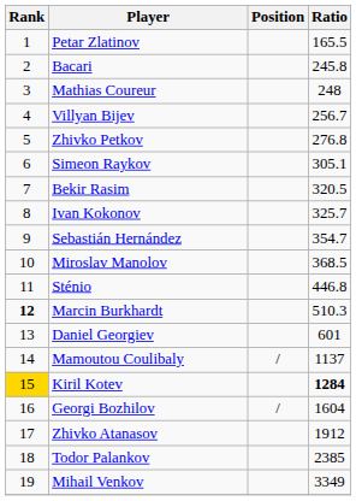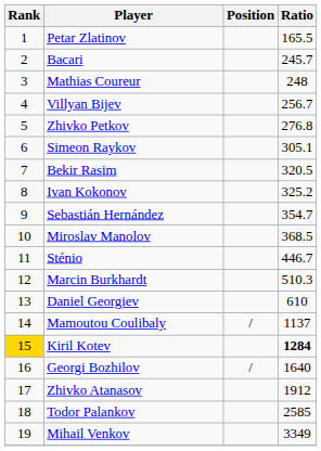 <table class="wikitable" style="text-align:center;">
 <tr>
 <th>Rank</th>
 <th style="width:200px;">Player</th>
 <th>Position</th>
 <th> Ratio</th>
 </tr>
 <tr>
 <td>1</td>
 <td align=left> <a href='#'>Petar Zlatinov</a></td>
 <td></td>
 <td>165.5</td>
 </tr>
 <tr>
 <td>2</td>
 <td align=left> <a href='#'>Bacari</a></td>
 <td></td>
-<td>245.8</td>
+<td>245.7</td>
 </tr>
 <tr>
 <td>3</td>
 <td align=left> <a href='#'>Mathias Coureur</a></td>
 <td></td>
 <td>248</td>
 </tr>
 <tr>
 <td>4</td>
 <td align=left> <a href='#'>Villyan Bijev</a></td>
 <td></td>
 <td>256.7</td>
 </tr>
 <tr>
 <td>5</td>
 <td align=left> <a href='#'>Zhivko Petkov</a></td>
 <td></td>
 <td>276.8</td>
 </tr>
 <tr>
 <td>6</td>
 <td align=left> <a href='#'>Simeon Raykov</a></td>
 <td></td>
 <td>305.1</td>
 </tr>
 <tr>
 <td>7</td>
 <td align=left> <a href='#'>Bekir Rasim</a></td>
 <td></td>
 <td>320.5</td>
 </tr>
 <tr>
 <td>8</td>
 <td align=left> <a href='#'>Ivan Kokonov</a></td>
 <td></td>
-<td>325.7</td>
+<td>325.2</td>
 </tr>
 <tr>
 <td>9</td>
 <td align=left> <a href='#'>Sebastián Hernández</a></td>
 <td></td>
 <td>354.7</td>
 </tr>
 <tr>
 <td>10</td>
 <td align=left> <a href='#'>Miroslav Manolov</a></td>
 <td></td>
 <td>368.5</td>
 </tr>
 <tr>
 <td>11</td>
 <td align=left> <a href='#'>Sténio</a></td>
 <td></td>
-<td>446.8</td>
+<td>446.7</td>
 </tr>
 <tr>
-<td><strong>12</strong></td>
+<td>12</td>
 <td align=left> <a href='#'>Marcin Burkhardt</a></td>
 <td></td>
 <td>510.3</td>
 </tr>
 <tr>
 <td>13</td>
 <td align=left> <a href='#'>Daniel Georgiev</a></td>
 <td></td>
-<td>601</td>
+<td>610</td>
 </tr>
 <tr>
 <td>14</td>
 <td align=left> <a href='#'>Mamoutou Coulibaly</a></td>
 <td> / </td>
 <td>1137</td>
 </tr>
 <tr>
 <td style="background: gold;">15</td>
 <td align=left> <a href='#'>Kiril Kotev</a></td>
 <td></td>
 <td><strong>1284</strong></td>
 </tr>
 <tr>
 <td>16</td>
 <td align=left> <a href='#'>Georgi Bozhilov</a></td>
 <td> / </td>
-<td>1604</td>
+<td>1640</td>
 </tr>
 <tr>
 <td>17</td>
 <td align=left> <a href='#'>Zhivko Atanasov</a></td>
 <td></td>
 <td>1912</td>
 </tr>
 <tr>
 <td>18</td>
 <td align=left> <a href='#'>Todor Palankov</a></td>
 <td></td>
-<td>2385</td>
+<td>2585</td>
 </tr>
 <tr>
 <td>19</td>
 <td align=left> <a href='#'>Mihail Venkov</a></td>
 <td></td>
 <td>3349</td>
 </tr>
 <tr>
 </tr>
 </table>
